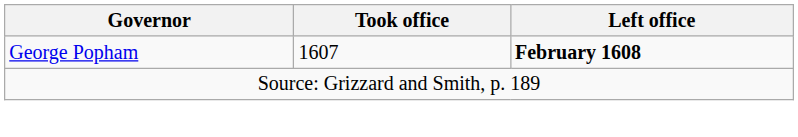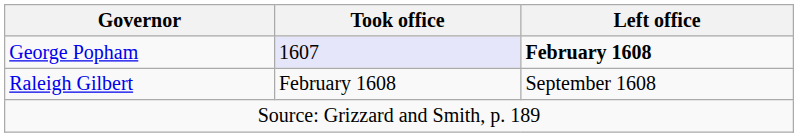 <table class=wikitable width=50%>
 <tr>
 <th scope="col">Governor</th>
 <th scope="col">Took office</th>
 <th scope="col">Left office</th>
 </tr>
 <tr>
 <td><a href='#'>George Popham</a></td>
-<td>1607</td>
+<td style="background: lavender;">1607</td>
 <td><strong>February 1608</strong></td>
+</tr>
+<tr>
+<td><a href='#'>Raleigh Gilbert</a></td>
+<td>February 1608</td>
+<td>September 1608</td>
 </tr>
 <tr>
 <td colspan=3 style="text-align: center;">Source: Grizzard and Smith, p. 189</td>
 </tr>
 </table>
